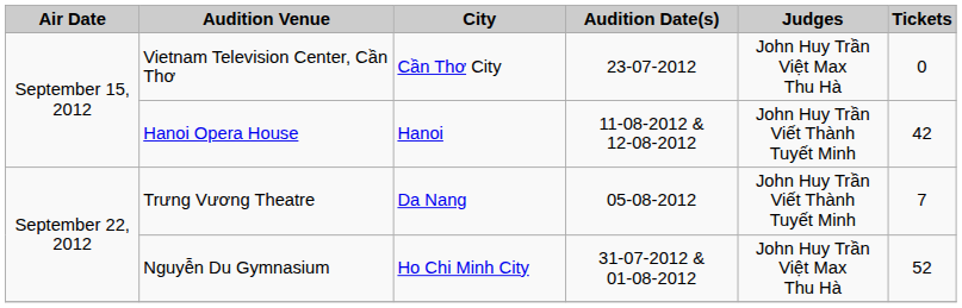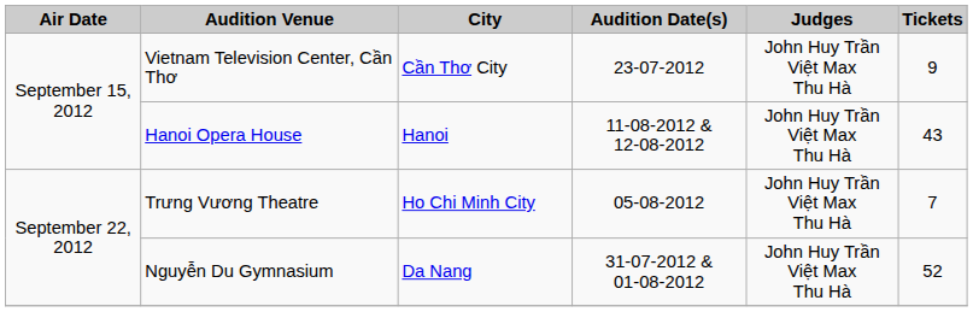 <table class="wikitable" border="1">
 <tr>
 <td bgcolor="#CCCCCC"   align="center" width="115"><strong>Air Date</strong></td>
 <td bgcolor="#CCCCCC" align="center" width="225"><strong>Audition Venue</strong></td>
 <td bgcolor="#CCCCCC" align="center" width="150"><strong>City</strong></td>
 <td bgcolor="#CCCCCC" align="center" width="150"><strong>Audition Date(s)</strong></td>
 <td bgcolor="#CCCCCC" align="center" width="130"><strong>Judges</strong></td>
 <td bgcolor="#CCCCCC" align="center" width="30"><strong>Tickets</strong></td>
 </tr>
 <tr>
 <td rowspan=2 align="center">September 15, 2012</td>
 <td>Vietnam Television Center, Cần Thơ</td>
 <td><a href='#'>Cần Thơ</a> City</td>
 <td align="center">23-07-2012</td>
 <td align="center">John Huy Trần <br> Việt Max <br> Thu Hà</td>
-<td align="center">0</td>
+<td align="center">9</td>
 </tr>
 <tr>
 <td><a href='#'>Hanoi Opera House</a></td>
 <td><a href='#'>Hanoi</a></td>
 <td align="center">11-08-2012 &<br> 12-08-2012</td>
-<td align="center">John Huy Trần <br> Viết Thành <br> Tuyết Minh</td>
-<td align="center">42</td>
+<td align="center">John Huy Trần <br> Việt Max <br> Thu Hà</td>
+<td align="center">43</td>
 </tr>
 <tr>
 <td rowspan=2 align="center">September 22, 2012</td>
 <td>Trưng Vương Theatre</td>
-<td><a href='#'>Da Nang</a></td>
+<td><a href='#'>Ho Chi Minh City</a></td>
 <td align="center">05-08-2012</td>
-<td align="center">John Huy Trần <br> Viết Thành <br> Tuyết Minh</td>
+<td align="center">John Huy Trần <br> Việt Max <br> Thu Hà</td>
 <td align="center">7</td>
 </tr>
 <tr>
 <td>Nguyễn Du Gymnasium</td>
-<td><a href='#'>Ho Chi Minh City</a></td>
+<td><a href='#'>Da Nang</a></td>
 <td align="center">31-07-2012 &<br> 01-08-2012</td>
 <td align="center">John Huy Trần <br> Việt Max <br> Thu Hà</td>
 <td align="center">52</td>
 </tr>
 <tr>
 </tr>
 </table>
